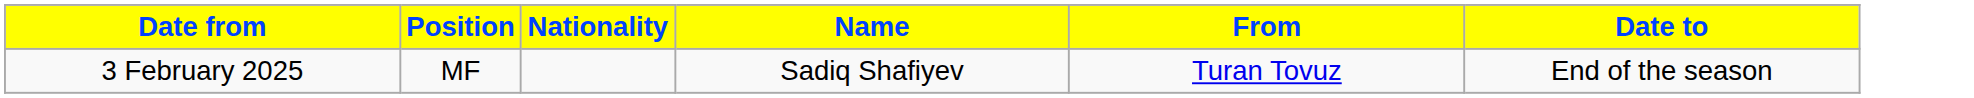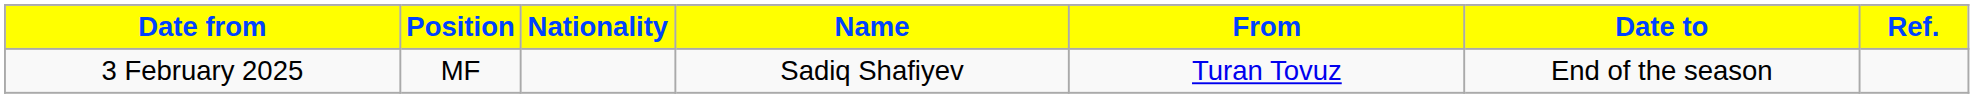 <table class="wikitable" style="text-align:center; font-size:90%; ">
 <tr>
 <th style="background:#FFFF00; color:#0042ff; width:200px;">Date from</th>
 <th style="background:#FFFF00; color:#0042ff; width:50px;">Position</th>
 <th style="background:#FFFF00; color:#0042ff; width:50px;">Nationality</th>
 <th style="background:#FFFF00; color:#0042ff; width:200px;">Name</th>
 <th style="background:#FFFF00; color:#0042ff; width:200px;">From</th>
 <th style="background:#FFFF00; color:#0042ff; width:200px;">Date to</th>
+<th style="background:#FFFF00; color:#0042ff; width:50px;">Ref.</th>
 </tr>
 <tr>
 <td>3 February 2025</td>
 <td>MF</td>
 <td></td>
 <td>Sadiq Shafiyev</td>
 <td><a href='#'>Turan Tovuz</a></td>
 <td>End of the season</td>
+<td></td>
 </tr>
 </table>
